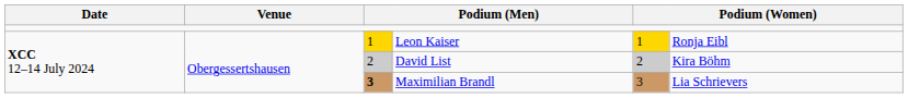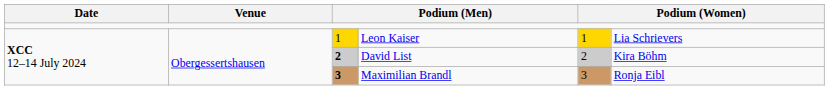 <table class="wikitable" width=70%>
 <tr>
 <th>Date</th>
 <th width=20%>Venue</th>
 <th colspan=2 width=30%>Podium (Men)</th>
 <th colspan=2 width=30%>Podium (Women)</th>
 </tr>
 <tr>
 <td colspan=6></td>
 </tr>
 <tr>
 <td rowspan=3><strong>XCC</strong> <br> 12–14 July 2024</td>
 <td rowspan=3><br><a href='#'>Obergessertshausen</a></td>
 <td bgcolor=FFD700>1</td>
 <td><a href='#'>Leon Kaiser</a></td>
 <td bgcolor=FFD700>1</td>
-<td><a href='#'>Ronja Eibl</a></td>
+<td><a href='#'>Lia Schrievers</a></td>
 </tr>
 <tr>
-<td bgcolor=CCCCCC>2</td>
+<td bgcolor=CCCCCC><strong>2</strong></td>
 <td><a href='#'>David List</a></td>
 <td bgcolor=CCCCCC>2</td>
 <td><a href='#'>Kira Böhm</a></td>
 </tr>
 <tr>
 <td bgcolor=CC9966><strong>3</strong></td>
 <td><a href='#'>Maximilian Brandl</a></td>
 <td bgcolor=CC9966>3</td>
-<td><a href='#'>Lia Schrievers</a></td>
+<td><a href='#'>Ronja Eibl</a></td>
 </tr>
 </table>
